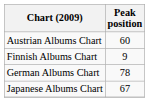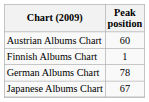 <table class="wikitable">
 <tr>
 <th align="left">Chart (2009)</th>
 <th align="left">Peak<br>position</th>
 </tr>
 <tr>
 <td align="left">Austrian Albums Chart</td>
 <td align="center">60</td>
 </tr>
 <tr>
 <td align="left">Finnish Albums Chart</td>
-<td align="center">9</td>
+<td align="center">1</td>
 </tr>
 <tr>
 <td align="left">German Albums Chart</td>
 <td align="center">78</td>
 </tr>
 <tr>
 <td align="left">Japanese Albums Chart</td>
 <td align="center">67</td>
 </tr>
 <tr>
 </tr>
 </table>
